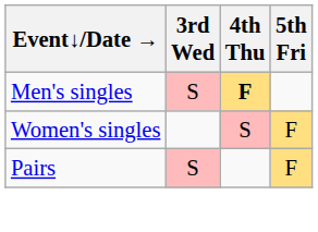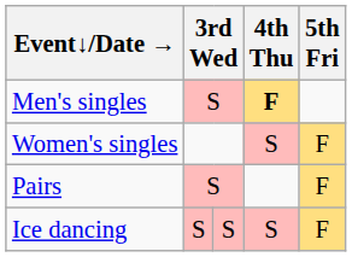 <table class="wikitable" style="margin:0.5em auto; font-size:90%; line-height:1.25em; text-align:center;">
 <tr>
 <th>Event↓/Date →</th>
 <th colspan=2>3rd<br>Wed</th>
 <th>4th<br>Thu</th>
 <th>5th<br>Fri</th>
 </tr>
 <tr>
 <td align="left"><a href='#'>Men's singles</a></td>
 <td colspan=2 bgcolor="#FFBBBB">S</td>
 <td bgcolor="#FFDF80"><strong>F</strong></td>
 <td></td>
 </tr>
 <tr>
 <td align="left"><a href='#'>Women's singles</a></td>
 <td colspan=2></td>
 <td bgcolor="#FFBBBB">S</td>
 <td bgcolor="#FFDF80">F</td>
 </tr>
 <tr>
 <td align="left"><a href='#'>Pairs</a></td>
 <td colspan=2 bgcolor="#FFBBBB">S</td>
 <td></td>
 <td bgcolor="#FFDF80">F</td>
 </tr>
+<tr>
+<td align="left"><a href='#'>Ice dancing</a></td>
+<td bgcolor="#FFBBBB">S</td>
+<td bgcolor="#FFBBBB">S</td>
+<td bgcolor="#FFBBBB">S</td>
+<td bgcolor="#FFDF80">F</td>
+</tr>
 </table>
